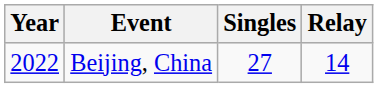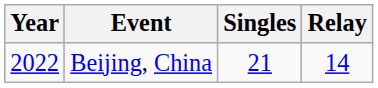 <table class="wikitable sortable" style="text-align:center;">
 <tr>
 <th>Year</th>
 <th>Event</th>
 <th>Singles</th>
 <th>Relay</th>
 </tr>
 <tr>
 <td><a href='#'>2022</a></td>
 <td style="text-align:left;"> <a href='#'>Beijing</a>, <a href='#'>China</a></td>
-<td><a href='#'>27</a></td>
+<td><a href='#'>21</a></td>
 <td><a href='#'>14</a></td>
 </tr>
 </table>
